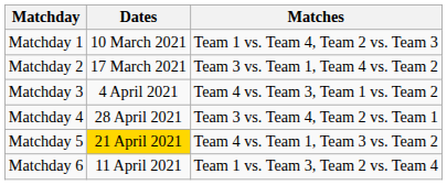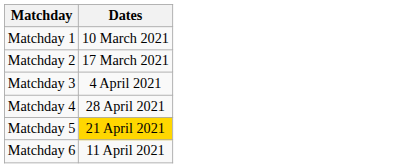 <table class="wikitable" style="text-align:center">
 <tr>
 <th>Matchday</th>
 <th>Dates</th>
-<th>Matches</th>
 </tr>
 <tr>
 <td>Matchday 1</td>
 <td>10 March 2021</td>
-<td>Team 1 vs. Team 4, Team 2 vs. Team 3</td>
 </tr>
 <tr>
 <td>Matchday 2</td>
 <td>17 March 2021</td>
-<td>Team 3 vs. Team 1, Team 4 vs. Team 2</td>
 </tr>
 <tr>
 <td>Matchday 3</td>
 <td>4 April 2021</td>
-<td>Team 4 vs. Team 3, Team 1 vs. Team 2</td>
 </tr>
 <tr>
 <td>Matchday 4</td>
 <td>28 April 2021</td>
-<td>Team 3 vs. Team 4, Team 2 vs. Team 1</td>
 </tr>
 <tr>
 <td>Matchday 5</td>
 <td style="background: gold;">21 April 2021</td>
-<td>Team 4 vs. Team 1, Team 3 vs. Team 2</td>
 </tr>
 <tr>
 <td>Matchday 6</td>
 <td>11 April 2021</td>
-<td>Team 1 vs. Team 3, Team 2 vs. Team 4</td>
 </tr>
 </table>
